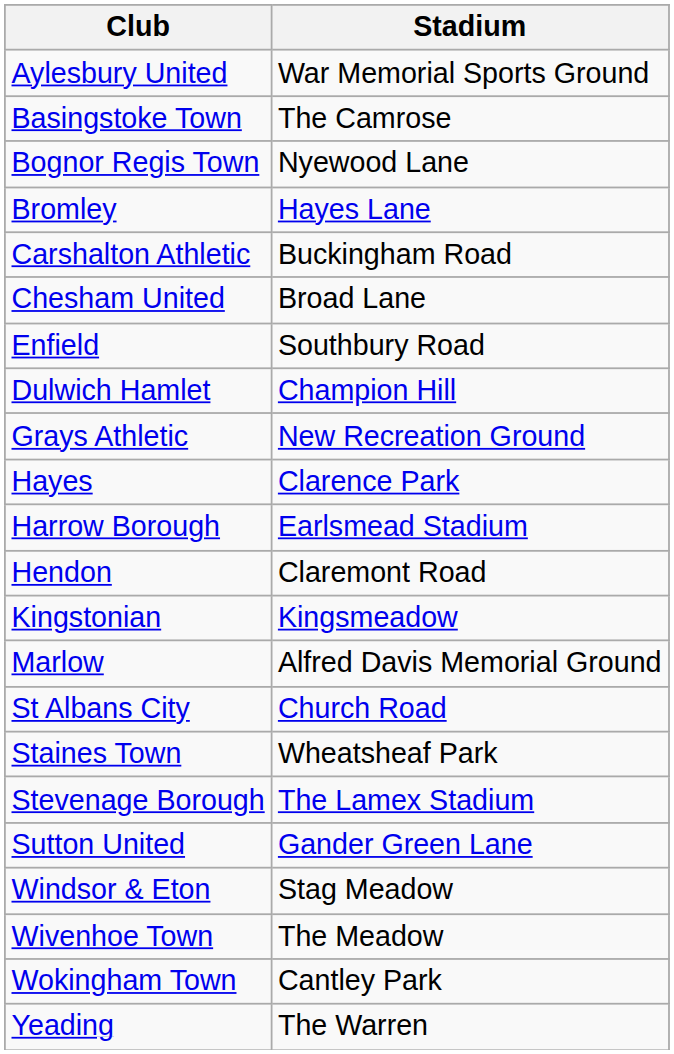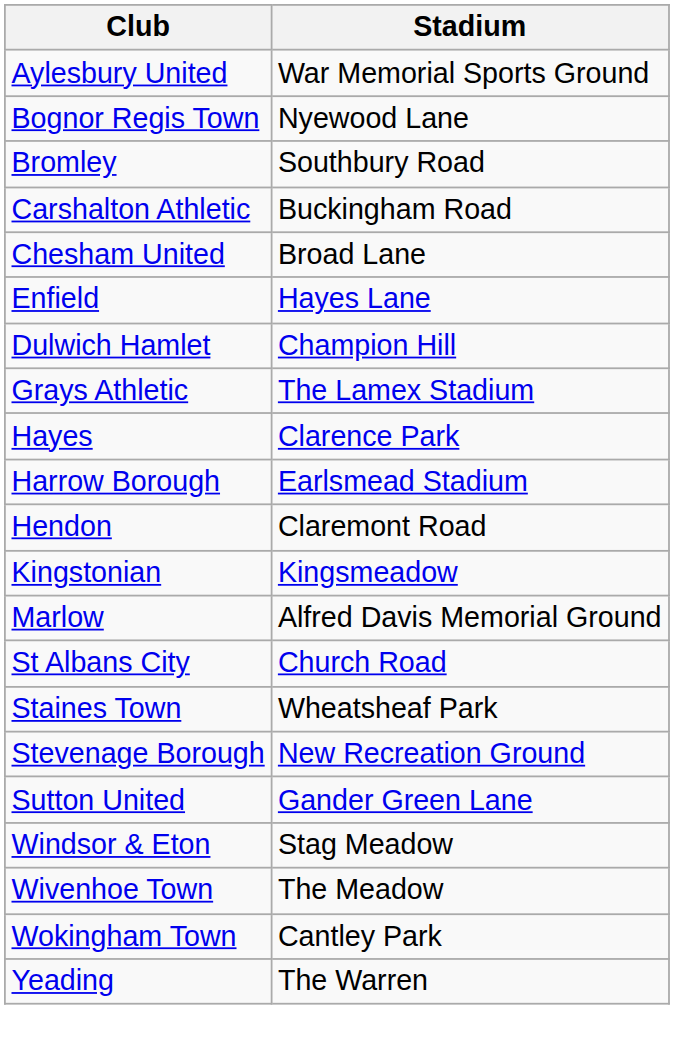 <table class="wikitable sortable">
 <tr>
 <th>Club</th>
 <th>Stadium</th>
 </tr>
 <tr>
 <td><a href='#'>Aylesbury United</a></td>
 <td>War Memorial Sports Ground</td>
 </tr>
 <tr>
-<td><a href='#'>Basingstoke Town</a></td>
-<td>The Camrose</td>
-</tr>
-<tr>
 <td><a href='#'>Bognor Regis Town</a></td>
 <td>Nyewood Lane</td>
 </tr>
 <tr>
 <td><a href='#'>Bromley</a></td>
-<td><a href='#'>Hayes Lane</a></td>
+<td>Southbury Road</td>
 </tr>
 <tr>
 <td><a href='#'>Carshalton Athletic</a></td>
 <td>Buckingham Road</td>
 </tr>
 <tr>
 <td><a href='#'>Chesham United</a></td>
 <td>Broad Lane</td>
 </tr>
 <tr>
 <td><a href='#'>Enfield</a></td>
-<td>Southbury Road</td>
+<td><a href='#'>Hayes Lane</a></td>
 </tr>
 <tr>
 <td><a href='#'>Dulwich Hamlet</a></td>
 <td><a href='#'>Champion Hill</a></td>
 </tr>
 <tr>
 <td><a href='#'>Grays Athletic</a></td>
-<td><a href='#'>New Recreation Ground</a></td>
+<td><a href='#'>The Lamex Stadium</a></td>
 </tr>
 <tr>
 <td><a href='#'>Hayes</a></td>
 <td><a href='#'>Clarence Park</a></td>
 </tr>
 <tr>
 <td><a href='#'>Harrow Borough</a></td>
 <td><a href='#'>Earlsmead Stadium</a></td>
 </tr>
 <tr>
 <td><a href='#'>Hendon</a></td>
 <td>Claremont Road</td>
 </tr>
 <tr>
 <td><a href='#'>Kingstonian</a></td>
 <td><a href='#'>Kingsmeadow</a></td>
 </tr>
 <tr>
 <td><a href='#'>Marlow</a></td>
 <td>Alfred Davis Memorial Ground</td>
 </tr>
 <tr>
 <td><a href='#'>St Albans City</a></td>
 <td><a href='#'>Church Road</a></td>
 </tr>
 <tr>
 <td><a href='#'>Staines Town</a></td>
 <td>Wheatsheaf Park</td>
 </tr>
 <tr>
 <td><a href='#'>Stevenage Borough</a></td>
-<td><a href='#'>The Lamex Stadium</a></td>
+<td><a href='#'>New Recreation Ground</a></td>
 </tr>
 <tr>
 <td><a href='#'>Sutton United</a></td>
 <td><a href='#'>Gander Green Lane</a></td>
 </tr>
 <tr>
 <td><a href='#'>Windsor & Eton</a></td>
 <td>Stag Meadow</td>
 </tr>
 <tr>
 <td><a href='#'>Wivenhoe Town</a></td>
 <td>The Meadow</td>
 </tr>
 <tr>
 <td><a href='#'>Wokingham Town</a></td>
 <td>Cantley Park</td>
 </tr>
 <tr>
 <td><a href='#'>Yeading</a></td>
 <td>The Warren</td>
 </tr>
 </table>
